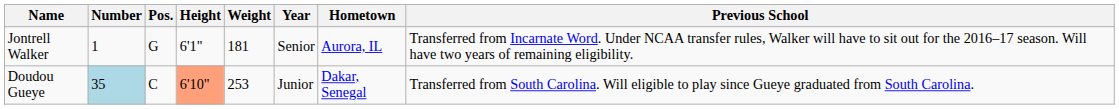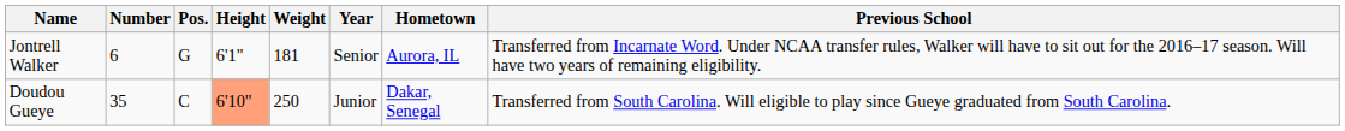 <table class="wikitable sortable" border="1">
 <tr>
 <th>Name</th>
 <th>Number</th>
 <th>Pos.</th>
 <th>Height</th>
 <th>Weight</th>
 <th>Year</th>
 <th>Hometown</th>
 <th class="unsortable">Previous School</th>
 </tr>
 <tr>
 <td>Jontrell Walker</td>
-<td>1</td>
+<td>6</td>
 <td>G</td>
 <td>6'1"</td>
 <td>181</td>
 <td>Senior</td>
 <td><a href='#'>Aurora, IL</a></td>
 <td>Transferred from <a href='#'>Incarnate Word</a>. Under NCAA transfer rules, Walker will have to sit out for the 2016–17 season. Will have two years of remaining eligibility.</td>
 </tr>
 <tr>
 <td>Doudou Gueye</td>
-<td style="background: lightblue;">35</td>
+<td>35</td>
 <td>C</td>
 <td style="background: lightsalmon;">6'10"</td>
-<td>253</td>
+<td>250</td>
 <td>Junior</td>
 <td><a href='#'>Dakar, Senegal</a></td>
 <td>Transferred from <a href='#'>South Carolina</a>. Will eligible to play since Gueye graduated from <a href='#'>South Carolina</a>.</td>
 </tr>
 </table>
